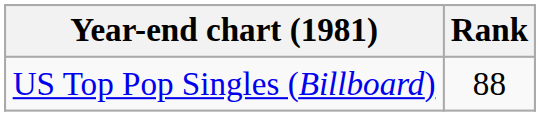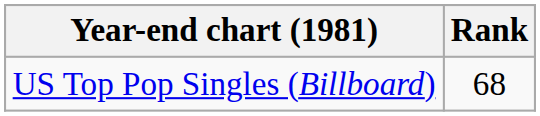 <table class="wikitable">
 <tr>
 <th>Year-end chart (1981)</th>
 <th>Rank</th>
 </tr>
 <tr>
 <td><a href='#'>US Top Pop Singles (<em>Billboard</em>)</a></td>
-<td align="center">88</td>
+<td align="center">68</td>
 </tr>
 </table>
